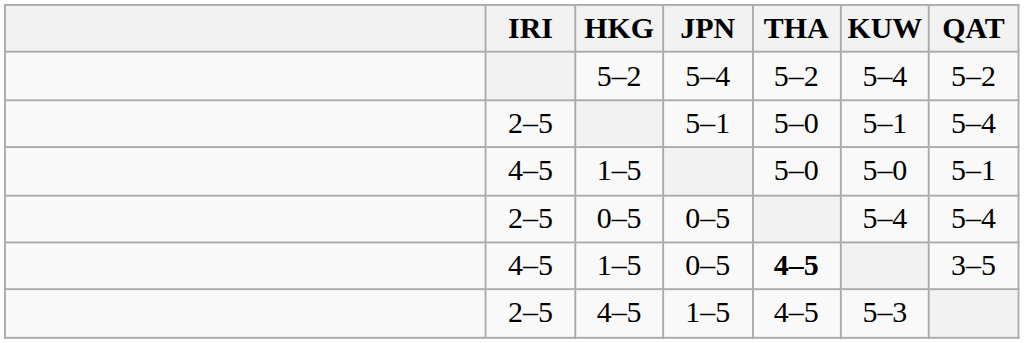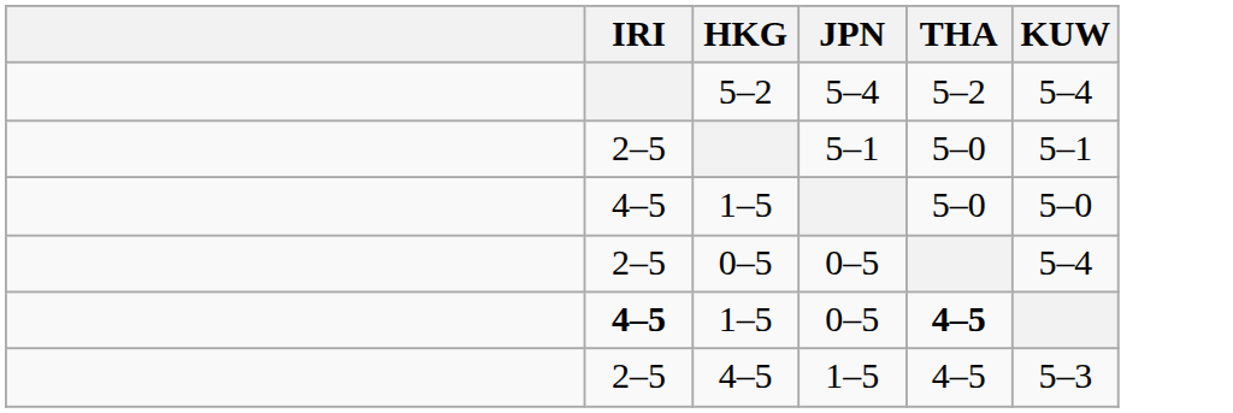 <table class="wikitable" style="text-align:center">
 <tr>
 <th width="250"> </th>
 <th width="40">IRI</th>
 <th width="40">HKG</th>
 <th width="40">JPN</th>
 <th width="40">THA</th>
 <th width="40">KUW</th>
-<th width="40">QAT</th>
 </tr>
 <tr>
 <td align=left></td>
 <th></th>
 <td>5–2</td>
 <td>5–4</td>
 <td>5–2</td>
 <td>5–4</td>
-<td>5–2</td>
 </tr>
 <tr>
 <td align=left></td>
 <td>2–5</td>
 <th></th>
 <td>5–1</td>
 <td>5–0</td>
 <td>5–1</td>
-<td>5–4</td>
 </tr>
 <tr>
 <td align=left></td>
 <td>4–5</td>
 <td>1–5</td>
 <th></th>
 <td>5–0</td>
 <td>5–0</td>
-<td>5–1</td>
 </tr>
 <tr>
 <td align=left></td>
 <td>2–5</td>
 <td>0–5</td>
 <td>0–5</td>
 <th></th>
 <td>5–4</td>
-<td>5–4</td>
 </tr>
 <tr>
 <td align=left></td>
-<td>4–5</td>
+<td><strong>4–5</strong></td>
 <td>1–5</td>
 <td>0–5</td>
 <td><strong>4–5</strong></td>
 <th></th>
-<td>3–5</td>
 </tr>
 <tr>
 <td align=left></td>
 <td>2–5</td>
 <td>4–5</td>
 <td>1–5</td>
 <td>4–5</td>
 <td>5–3</td>
-<th></th>
 </tr>
 </table>
